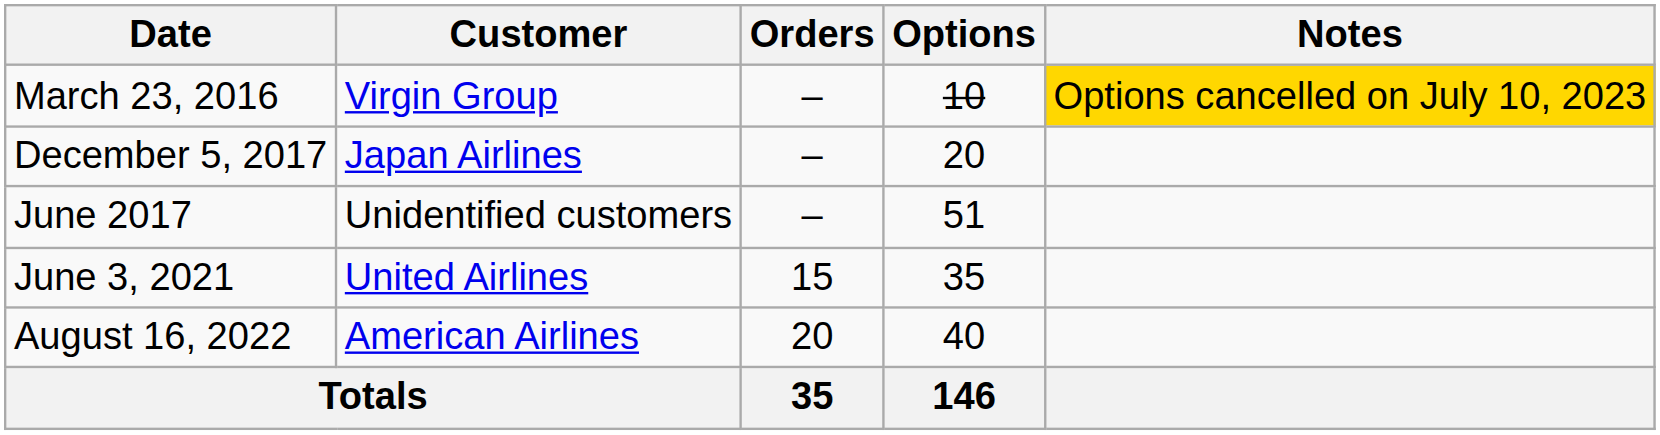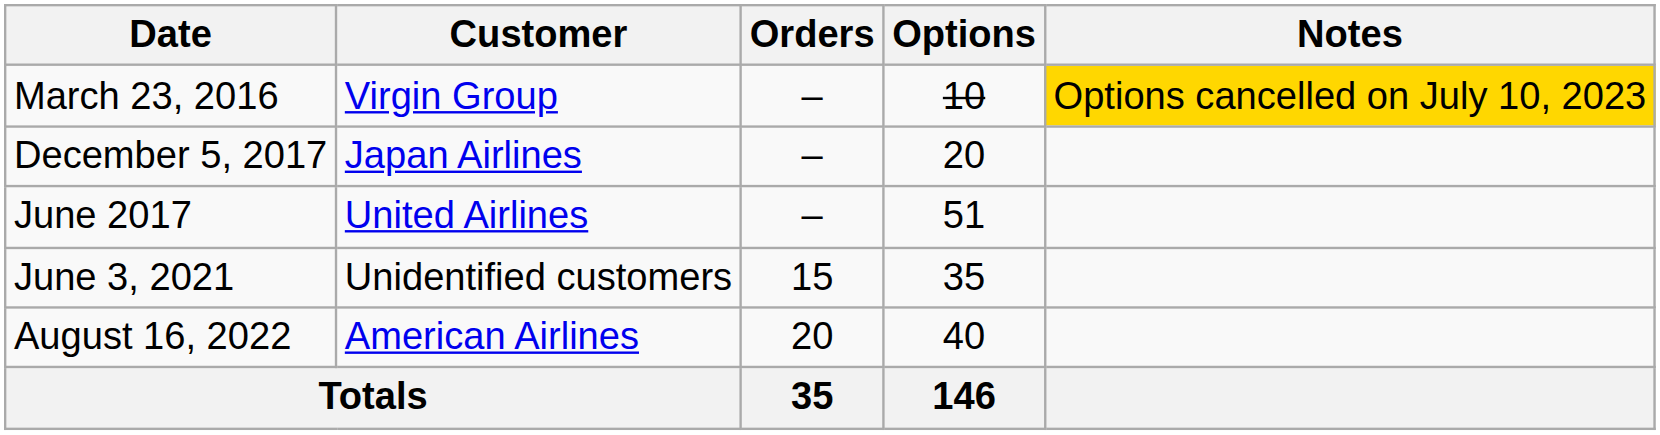 <table class="wikitable sortable">
 <tr>
 <th data-sort-type="date">Date</th>
 <th>Customer</th>
 <th>Orders</th>
 <th>Options</th>
 <th>Notes</th>
 </tr>
 <tr>
 <td>March 23, 2016</td>
 <td><a href='#'>Virgin Group</a></td>
 <td style="text-align:center">–</td>
 <td style="text-align:center"><s>10</s></td>
 <td style="background: gold;">Options cancelled on July 10, 2023</td>
 </tr>
 <tr>
 <td>December 5, 2017</td>
 <td><a href='#'>Japan Airlines</a></td>
 <td style="text-align:center">–</td>
 <td style="text-align:center">20</td>
 <td></td>
 </tr>
 <tr>
 <td>June 2017</td>
-<td>Unidentified customers</td>
+<td><a href='#'>United Airlines</a></td>
 <td style="text-align:center">–</td>
 <td style="text-align:center">51</td>
 <td></td>
 </tr>
 <tr>
 <td>June 3, 2021</td>
-<td><a href='#'>United Airlines</a></td>
+<td>Unidentified customers</td>
 <td style="text-align:center">15</td>
 <td style="text-align:center">35</td>
 <td></td>
 </tr>
 <tr>
 <td>August 16, 2022</td>
 <td><a href='#'>American Airlines</a></td>
 <td style="text-align:center">20</td>
 <td style="text-align:center">40</td>
 <td></td>
 </tr>
 <tr>
 <th colspan="2">Totals</th>
 <th>35</th>
 <th>146</th>
 <th></th>
 </tr>
 </table>
